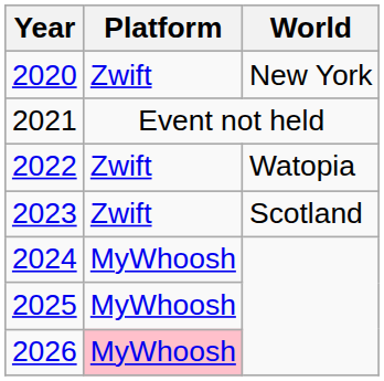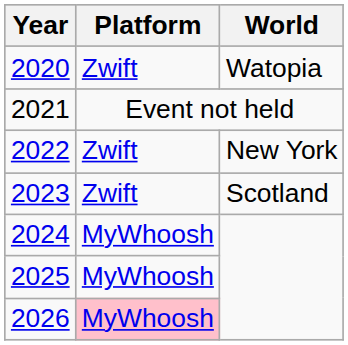 <table class="wikitable">
 <tr>
 <th>Year</th>
 <th>Platform</th>
 <th>World</th>
 </tr>
 <tr>
 <td><a href='#'>2020</a></td>
 <td><a href='#'>Zwift</a></td>
-<td>New York</td>
+<td>Watopia</td>
 </tr>
 <tr>
 <td>2021</td>
 <td colspan="2" align="center">Event not held</td>
 </tr>
 <tr>
 <td><a href='#'>2022</a></td>
 <td><a href='#'>Zwift</a></td>
-<td>Watopia</td>
+<td>New York</td>
 </tr>
 <tr>
 <td><a href='#'>2023</a></td>
 <td><a href='#'>Zwift</a></td>
 <td>Scotland</td>
 </tr>
 <tr>
 <td><a href='#'>2024</a></td>
 <td><a href='#'>MyWhoosh</a></td>
 </tr>
 <tr>
 <td><a href='#'>2025</a></td>
 <td><a href='#'>MyWhoosh</a></td>
 </tr>
 <tr>
 <td><a href='#'>2026</a></td>
 <td style="background: pink;"><a href='#'>MyWhoosh</a></td>
 </tr>
 </table>
